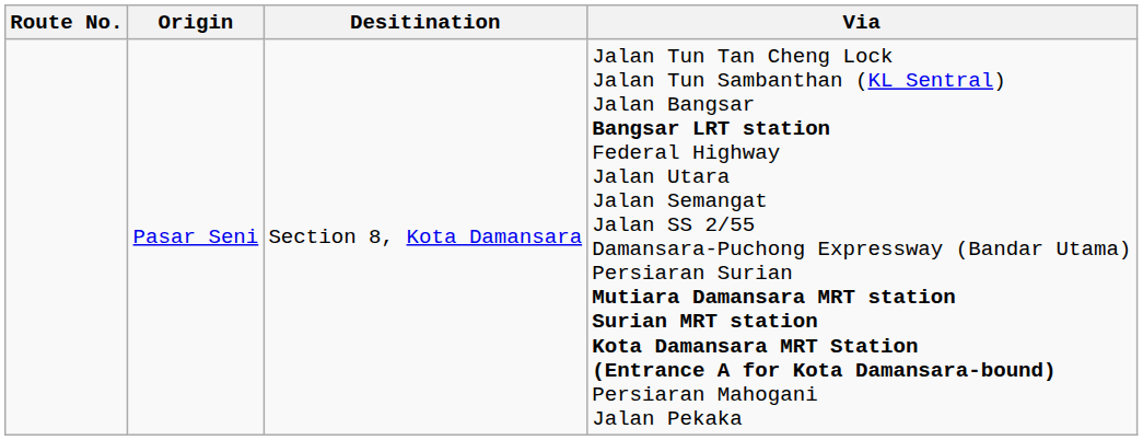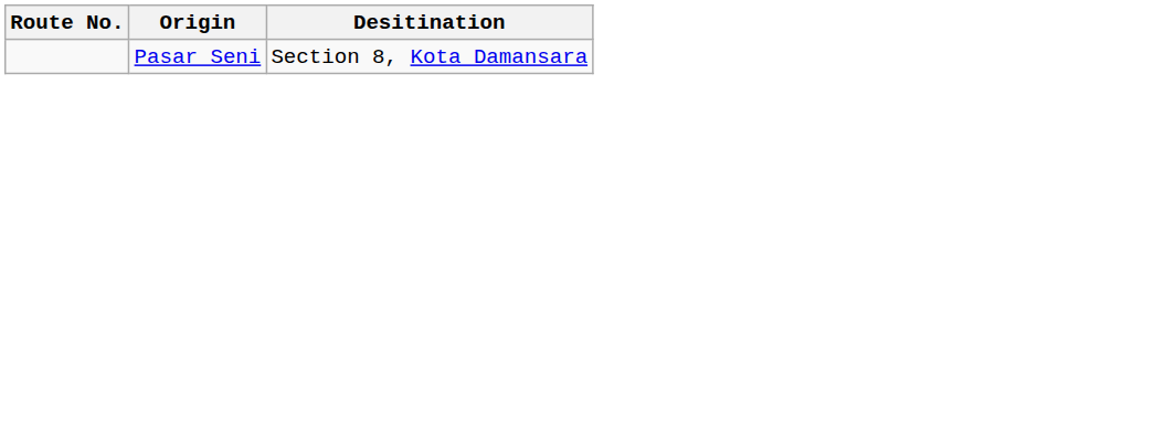 <table class="wikitable">
 <tr>
 <th>Route No.</th>
 <th>Origin</th>
 <th>Desitination</th>
-<th>Via</th>
 </tr>
 <tr>
 <td></td>
 <td><a href='#'>Pasar Seni</a></td>
 <td>Section 8, <a href='#'>Kota Damansara</a></td>
-<td>Jalan Tun Tan Cheng Lock <br> Jalan Tun Sambanthan (<a href='#'>KL Sentral</a>)<br> Jalan Bangsar <br>  <strong>Bangsar LRT station</strong> <br> Federal Highway <br> Jalan Utara <br> Jalan Semangat <br> Jalan SS 2/55 <br> Damansara-Puchong Expressway (Bandar Utama)<br> Persiaran Surian <br>  <strong>Mutiara Damansara MRT station</strong> <br>  <strong>Surian MRT station</strong> <br> <strong>Kota Damansara MRT Station <br> (Entrance A for Kota Damansara-bound)</strong><br> Persiaran Mahogani <br> Jalan Pekaka</td>
 </tr>
 </table>
